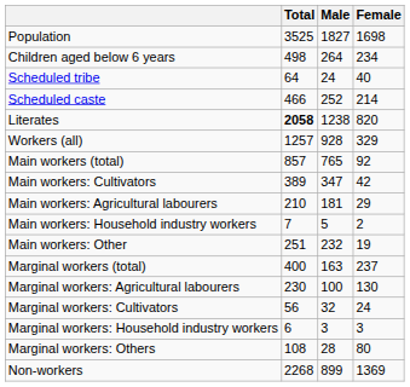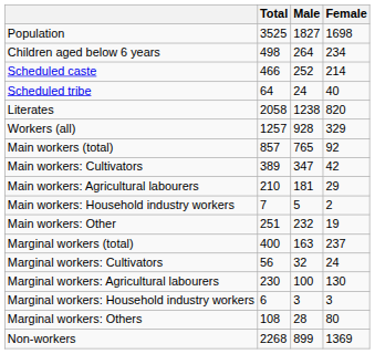 <table class="wikitable sortable">
 <tr>
 <th></th>
 <th>Total</th>
 <th>Male</th>
 <th>Female</th>
 </tr>
 <tr>
 <td>Population</td>
 <td>3525</td>
 <td>1827</td>
 <td>1698</td>
 </tr>
 <tr>
 <td>Children aged below 6 years</td>
 <td>498</td>
 <td>264</td>
 <td>234</td>
 </tr>
 <tr>
+<td><a href='#'>Scheduled caste</a></td>
+<td>466</td>
+<td>252</td>
+<td>214</td>
+</tr>
+<tr>
 <td><a href='#'>Scheduled tribe</a></td>
 <td>64</td>
 <td>24</td>
 <td>40</td>
 </tr>
 <tr>
-<td><a href='#'>Scheduled caste</a></td>
-<td>466</td>
-<td>252</td>
-<td>214</td>
-</tr>
-<tr>
 <td>Literates</td>
-<td><strong>2058</strong></td>
+<td>2058</td>
 <td>1238</td>
 <td>820</td>
 </tr>
 <tr>
 <td>Workers (all)</td>
 <td>1257</td>
 <td>928</td>
 <td>329</td>
 </tr>
 <tr>
 <td>Main workers (total)</td>
 <td>857</td>
 <td>765</td>
 <td>92</td>
 </tr>
 <tr>
 <td>Main workers: Cultivators</td>
 <td>389</td>
 <td>347</td>
 <td>42</td>
 </tr>
 <tr>
 <td>Main workers: Agricultural labourers</td>
 <td>210</td>
 <td>181</td>
 <td>29</td>
 </tr>
 <tr>
 <td>Main workers: Household industry workers</td>
 <td>7</td>
 <td>5</td>
 <td>2</td>
 </tr>
 <tr>
 <td>Main workers: Other</td>
 <td>251</td>
 <td>232</td>
 <td>19</td>
 </tr>
 <tr>
 <td>Marginal workers (total)</td>
 <td>400</td>
 <td>163</td>
 <td>237</td>
 </tr>
 <tr>
+<td>Marginal workers: Cultivators</td>
+<td>56</td>
+<td>32</td>
+<td>24</td>
+</tr>
+<tr>
 <td>Marginal workers: Agricultural labourers</td>
 <td>230</td>
 <td>100</td>
 <td>130</td>
-</tr>
-<tr>
-<td>Marginal workers: Cultivators</td>
-<td>56</td>
-<td>32</td>
-<td>24</td>
 </tr>
 <tr>
 <td>Marginal workers: Household industry workers</td>
 <td>6</td>
 <td>3</td>
 <td>3</td>
 </tr>
 <tr>
 <td>Marginal workers: Others</td>
 <td>108</td>
 <td>28</td>
 <td>80</td>
 </tr>
 <tr>
 <td>Non-workers</td>
 <td>2268</td>
 <td>899</td>
 <td>1369</td>
 </tr>
 </table>
